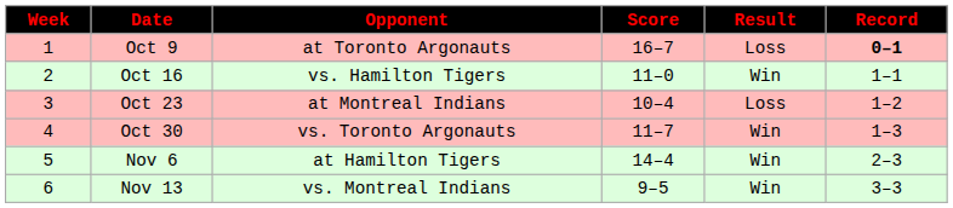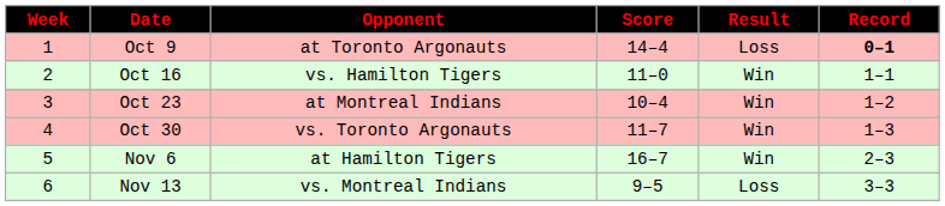 <table class="wikitable" style="width:80%;">
 <tr style="text-align:center; background:black; color:red;">
 <td><strong>Week</strong></td>
 <td><strong>Date</strong></td>
 <td><strong>Opponent</strong></td>
 <td><strong>Score</strong></td>
 <td><strong>Result</strong></td>
 <td><strong>Record</strong></td>
 </tr>
 <tr style="text-align:center; background:#fbb;">
 <td>1</td>
 <td>Oct 9</td>
 <td>at Toronto Argonauts</td>
-<td>16–7</td>
+<td>14–4</td>
 <td>Loss</td>
 <td><strong>0–1</strong></td>
 </tr>
 <tr style="text-align:center; background:#dfd;">
 <td>2</td>
 <td>Oct 16</td>
 <td>vs. Hamilton Tigers</td>
 <td>11–0</td>
 <td>Win</td>
 <td>1–1</td>
 </tr>
 <tr style="text-align:center; background:#fbb;">
 <td>3</td>
 <td>Oct 23</td>
 <td>at Montreal Indians</td>
 <td>10–4</td>
-<td>Loss</td>
+<td>Win</td>
 <td>1–2</td>
 </tr>
 <tr style="text-align:center; background:#fbb;">
 <td>4</td>
 <td>Oct 30</td>
 <td>vs. Toronto Argonauts</td>
 <td>11–7</td>
 <td>Win</td>
 <td>1–3</td>
 </tr>
 <tr style="text-align:center; background:#dfd;">
 <td>5</td>
 <td>Nov 6</td>
 <td>at Hamilton Tigers</td>
-<td>14–4</td>
+<td>16–7</td>
 <td>Win</td>
 <td>2–3</td>
 </tr>
 <tr style="text-align:center; background:#dfd;">
 <td>6</td>
 <td>Nov 13</td>
 <td>vs. Montreal Indians</td>
 <td>9–5</td>
-<td>Win</td>
+<td>Loss</td>
 <td>3–3</td>
 </tr>
 </table>
